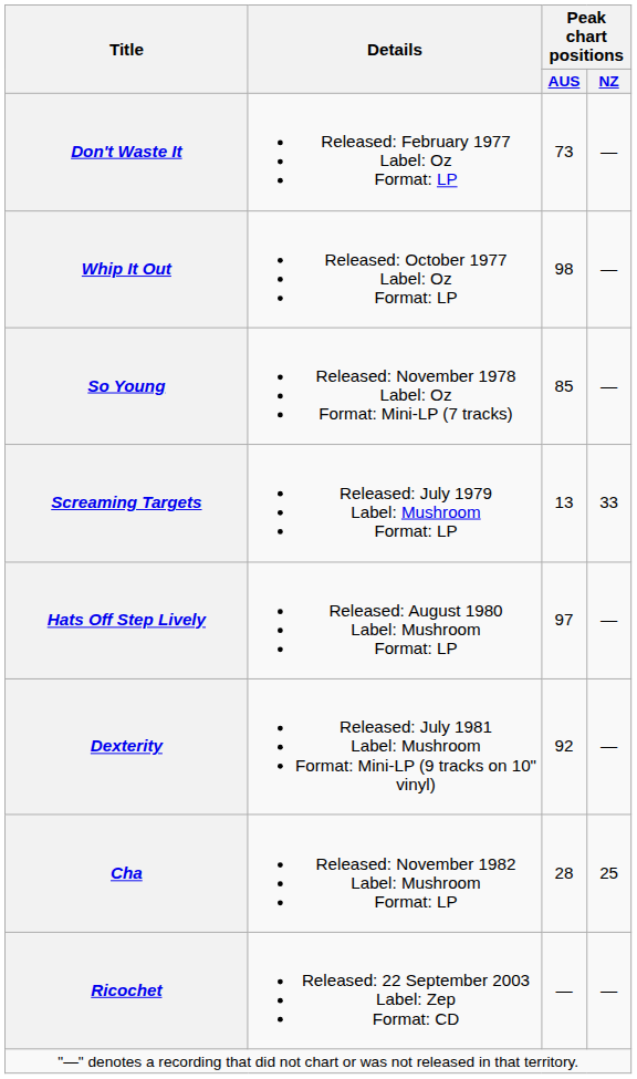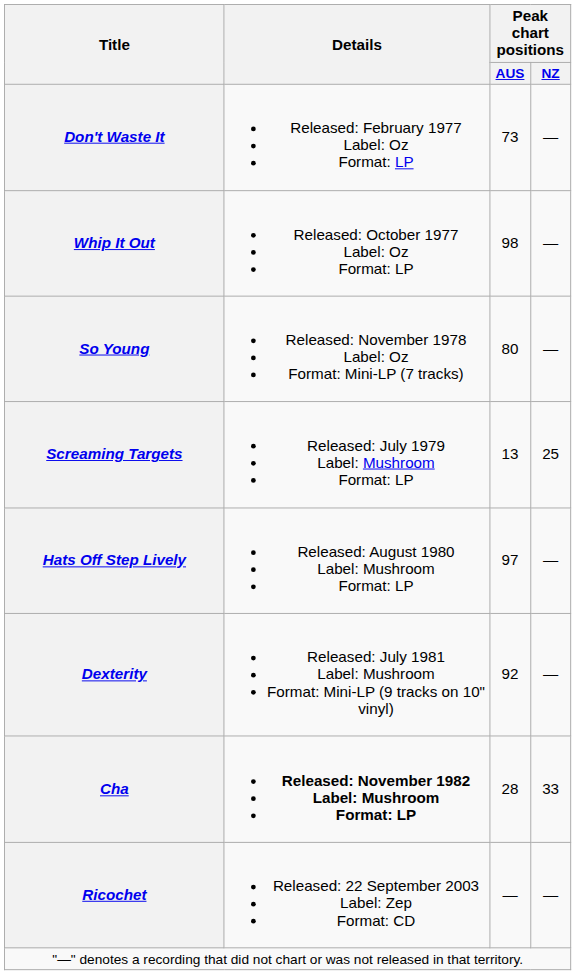 <table class="wikitable plainrowheaders" style="text-align:center;">
 <tr>
 <th scope="col" rowspan="2" style="width:14em;">Title</th>
 <th scope="col" rowspan="2" style="width:17em;">Details</th>
 <th scope="col" colspan="2">Peak chart positions</th>
 </tr>
 <tr>
 <th scope="col" style="width:2.5em;font-size:90%;"><a href='#'>AUS</a><br></th>
 <th scope="col" style="width:2.5em;font-size:90%;"><a href='#'>NZ</a><br></th>
 </tr>
 <tr>
 <th scope="row"><em><a href='#'>Don't Waste It</a></em></th>
 <td><br><ul><li>Released: February 1977</li><li>Label: Oz </li><li>Format: <a href='#'>LP</a></li></ul></td>
 <td>73</td>
 <td>—</td>
 </tr>
 <tr>
 <th scope="row"><em><a href='#'>Whip It Out</a></em></th>
 <td><br><ul><li>Released: October 1977</li><li>Label: Oz </li><li>Format: LP</li></ul></td>
 <td>98</td>
 <td>—</td>
 </tr>
 <tr>
 <th scope="row"><em><a href='#'>So Young</a></em></th>
 <td><br><ul><li>Released: November 1978</li><li>Label: Oz </li><li>Format: Mini-LP (7 tracks)</li></ul></td>
-<td>85</td>
+<td>80</td>
 <td>—</td>
 </tr>
 <tr>
 <th scope="row"><em><a href='#'>Screaming Targets</a></em></th>
 <td><br><ul><li>Released: July 1979</li><li>Label: <a href='#'>Mushroom</a> </li><li>Format: LP</li></ul></td>
 <td>13</td>
-<td>33</td>
+<td>25</td>
 </tr>
 <tr>
 <th scope="row"><em><a href='#'>Hats Off Step Lively</a></em></th>
 <td><br><ul><li>Released: August 1980</li><li>Label: Mushroom </li><li>Format: LP</li></ul></td>
 <td>97</td>
 <td>—</td>
 </tr>
 <tr>
 <th scope="row"><em><a href='#'>Dexterity</a></em></th>
 <td><br><ul><li>Released: July 1981</li><li>Label: Mushroom </li><li>Format: Mini-LP (9 tracks on 10" vinyl)</li></ul></td>
 <td>92</td>
 <td>—</td>
 </tr>
 <tr>
 <th scope="row"><em><a href='#'>Cha</a></em><br></th>
-<td><br><ul><li>Released: November 1982</li><li>Label: Mushroom </li><li>Format: LP</li></ul></td>
+<td><strong><br><ul><li>Released: November 1982</li><li>Label: Mushroom </li><li>Format: LP</li></ul></strong></td>
 <td>28</td>
-<td>25</td>
+<td>33</td>
 </tr>
 <tr>
 <th scope="row"><em><a href='#'>Ricochet</a></em></th>
 <td><br><ul><li>Released: 22 September 2003</li><li>Label: Zep</li><li>Format: CD</li></ul></td>
 <td>—</td>
 <td>—</td>
 </tr>
 <tr>
 <td colspan="5" style="font-size:90%;">"—" denotes a recording that did not chart or was not released in that territory.</td>
 </tr>
 </table>
